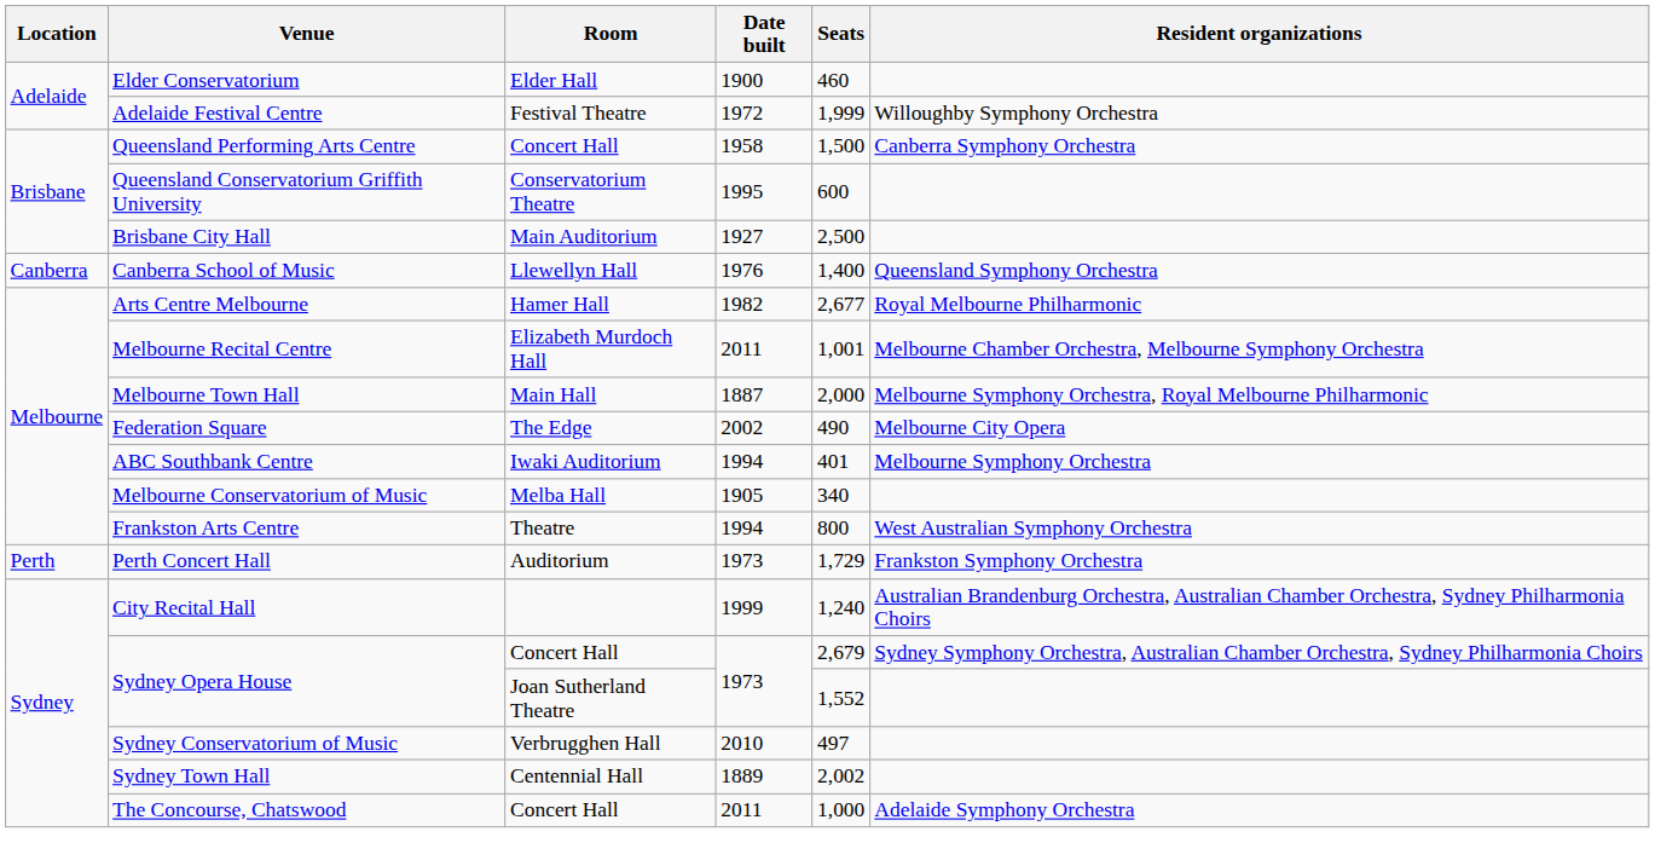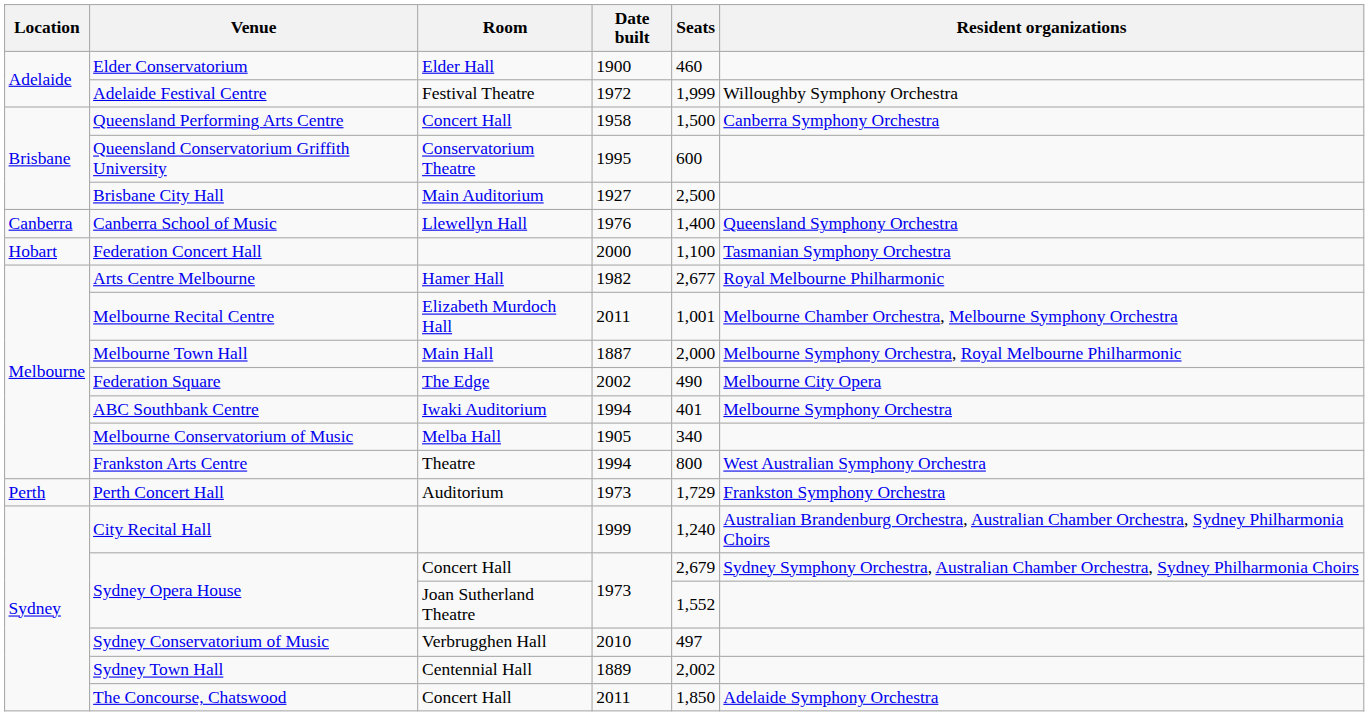 <table class="wikitable">
 <tr>
 <th>Location</th>
 <th>Venue</th>
 <th>Room</th>
 <th>Date built</th>
 <th>Seats</th>
 <th>Resident organizations</th>
 </tr>
 <tr>
 <td rowspan=2><a href='#'>Adelaide</a></td>
 <td><a href='#'>Elder Conservatorium</a></td>
 <td><a href='#'>Elder Hall</a></td>
 <td>1900</td>
 <td>460</td>
 <td></td>
 </tr>
 <tr>
 <td><a href='#'>Adelaide Festival Centre</a></td>
 <td>Festival Theatre</td>
 <td>1972</td>
 <td>1,999</td>
 <td>Willoughby Symphony Orchestra</td>
 </tr>
 <tr>
 <td rowspan="3"><a href='#'>Brisbane</a></td>
 <td><a href='#'>Queensland Performing Arts Centre</a></td>
 <td><a href='#'>Concert Hall</a></td>
 <td>1958</td>
 <td>1,500</td>
 <td><a href='#'>Canberra Symphony Orchestra</a></td>
 </tr>
 <tr>
 <td><a href='#'>Queensland Conservatorium Griffith University</a></td>
 <td><a href='#'>Conservatorium Theatre</a></td>
 <td>1995</td>
 <td>600</td>
 <td></td>
 </tr>
 <tr>
 <td><a href='#'>Brisbane City Hall</a></td>
 <td><a href='#'>Main Auditorium</a></td>
 <td>1927</td>
 <td>2,500</td>
 <td></td>
 </tr>
 <tr>
 <td><a href='#'>Canberra</a></td>
 <td><a href='#'>Canberra School of Music</a></td>
 <td><a href='#'>Llewellyn Hall</a></td>
 <td>1976</td>
 <td>1,400</td>
 <td><a href='#'>Queensland Symphony Orchestra</a></td>
+</tr>
+<tr>
+<td><a href='#'>Hobart</a></td>
+<td><a href='#'>Federation Concert Hall</a></td>
+<td></td>
+<td>2000</td>
+<td>1,100</td>
+<td><a href='#'>Tasmanian Symphony Orchestra</a></td>
 </tr>
 <tr>
 <td rowspan=7><a href='#'>Melbourne</a></td>
 <td><a href='#'>Arts Centre Melbourne</a></td>
 <td><a href='#'>Hamer Hall</a></td>
 <td>1982</td>
 <td>2,677</td>
 <td><a href='#'>Royal Melbourne Philharmonic</a></td>
 </tr>
 <tr>
 <td><a href='#'>Melbourne Recital Centre</a></td>
 <td><a href='#'>Elizabeth Murdoch Hall</a></td>
 <td>2011</td>
 <td>1,001</td>
 <td><a href='#'>Melbourne Chamber Orchestra</a>, <a href='#'>Melbourne Symphony Orchestra</a></td>
 </tr>
 <tr>
 <td><a href='#'>Melbourne Town Hall</a></td>
 <td><a href='#'>Main Hall</a></td>
 <td>1887</td>
 <td>2,000</td>
 <td><a href='#'>Melbourne Symphony Orchestra</a>, <a href='#'>Royal Melbourne Philharmonic</a></td>
 </tr>
 <tr>
 <td><a href='#'>Federation Square</a></td>
 <td><a href='#'>The Edge</a></td>
 <td>2002</td>
 <td>490</td>
 <td><a href='#'>Melbourne City Opera</a></td>
 </tr>
 <tr>
 <td><a href='#'>ABC Southbank Centre</a></td>
 <td><a href='#'>Iwaki Auditorium</a></td>
 <td>1994</td>
 <td>401</td>
 <td><a href='#'>Melbourne Symphony Orchestra</a></td>
 </tr>
 <tr>
 <td><a href='#'>Melbourne Conservatorium of Music</a></td>
 <td><a href='#'>Melba Hall</a></td>
 <td>1905</td>
 <td>340</td>
 <td></td>
 </tr>
 <tr>
 <td><a href='#'>Frankston Arts Centre</a></td>
 <td>Theatre</td>
 <td>1994</td>
 <td>800</td>
 <td><a href='#'>West Australian Symphony Orchestra</a></td>
 </tr>
 <tr>
 <td><a href='#'>Perth</a></td>
 <td><a href='#'>Perth Concert Hall</a></td>
 <td>Auditorium</td>
 <td>1973</td>
 <td>1,729</td>
 <td><a href='#'>Frankston Symphony Orchestra</a></td>
 </tr>
 <tr>
 <td rowspan=6><a href='#'>Sydney</a></td>
 <td><a href='#'>City Recital Hall</a></td>
 <td></td>
 <td>1999</td>
 <td>1,240</td>
 <td><a href='#'>Australian Brandenburg Orchestra</a>, <a href='#'>Australian Chamber Orchestra</a>, <a href='#'>Sydney Philharmonia Choirs</a></td>
 </tr>
 <tr>
 <td rowspan="2"><a href='#'>Sydney Opera House</a></td>
 <td>Concert Hall</td>
 <td rowspan="2">1973</td>
 <td>2,679</td>
 <td><a href='#'>Sydney Symphony Orchestra</a>, <a href='#'>Australian Chamber Orchestra</a>, <a href='#'>Sydney Philharmonia Choirs</a></td>
 </tr>
 <tr>
 <td>Joan Sutherland Theatre</td>
 <td>1,552</td>
 <td></td>
 </tr>
 <tr>
 <td><a href='#'>Sydney Conservatorium of Music</a></td>
 <td>Verbrugghen Hall</td>
 <td>2010</td>
 <td>497</td>
 <td></td>
 </tr>
 <tr>
 <td><a href='#'>Sydney Town Hall</a></td>
 <td>Centennial Hall</td>
 <td>1889</td>
 <td>2,002</td>
 <td></td>
 </tr>
 <tr>
 <td><a href='#'>The Concourse, Chatswood</a></td>
 <td>Concert Hall</td>
 <td>2011</td>
-<td>1,000</td>
+<td>1,850</td>
 <td><a href='#'>Adelaide Symphony Orchestra</a></td>
 </tr>
 </table>
